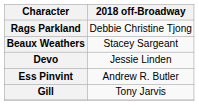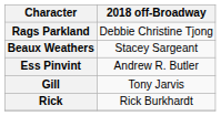 <table class="wikitable" style="width:1000;" summary="Two columns: the first lists six character names, the second lists the actors who played them in the 2018 Ars Nova production.">
 <tr>
 <th scope="col">Character</th>
 <th scope="col">2018 off-Broadway</th>
 </tr>
 <tr>
 <th scope="row">Rags Parkland</th>
 <td align="center">Debbie Christine Tjong</td>
 </tr>
 <tr>
 <th scope="row">Beaux Weathers</th>
 <td align="center">Stacey Sargeant</td>
 </tr>
 <tr>
-<th scope="row">Devo</th>
-<td align="center">Jessie Linden</td>
-</tr>
-<tr>
 <th scope="row">Ess Pinvint</th>
 <td align="center">Andrew R. Butler</td>
 </tr>
 <tr>
 <th scope="row">Gill</th>
 <td align="center">Tony Jarvis</td>
 </tr>
 <tr>
+<th scope="row">Rick</th>
+<td align="center">Rick Burkhardt</td>
+</tr>
+<tr>
 </tr>
 </table>
